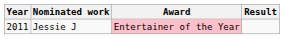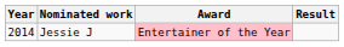 <table class="wikitable">
 <tr>
 <th>Year</th>
 <th>Nominated work</th>
 <th>Award</th>
 <th>Result</th>
 </tr>
 <tr>
-<td rowspan="1">2011</td>
+<td rowspan="1">2014</td>
 <td rowspan="1">Jessie J</td>
 <td style="background: pink;">Entertainer of the Year</td>
 <td></td>
 </tr>
 </table>
